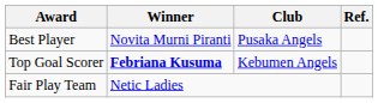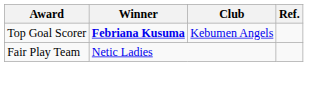 <table class="wikitable">
 <tr>
 <th>Award</th>
 <th>Winner</th>
 <th>Club</th>
 <th>Ref.</th>
-</tr>
-<tr>
-<td>Best Player</td>
-<td> <a href='#'>Novita Murni Piranti</a></td>
-<td><a href='#'>Pusaka Angels</a></td>
-<td></td>
 </tr>
 <tr>
 <td>Top Goal Scorer</td>
 <td><strong> <a href='#'>Febriana Kusuma</a></strong></td>
 <td><a href='#'>Kebumen Angels</a></td>
 <td></td>
 </tr>
 <tr>
 <td>Fair Play Team</td>
 <td colspan="2"><a href='#'>Netic Ladies</a></td>
 <td></td>
 </tr>
 </table>
